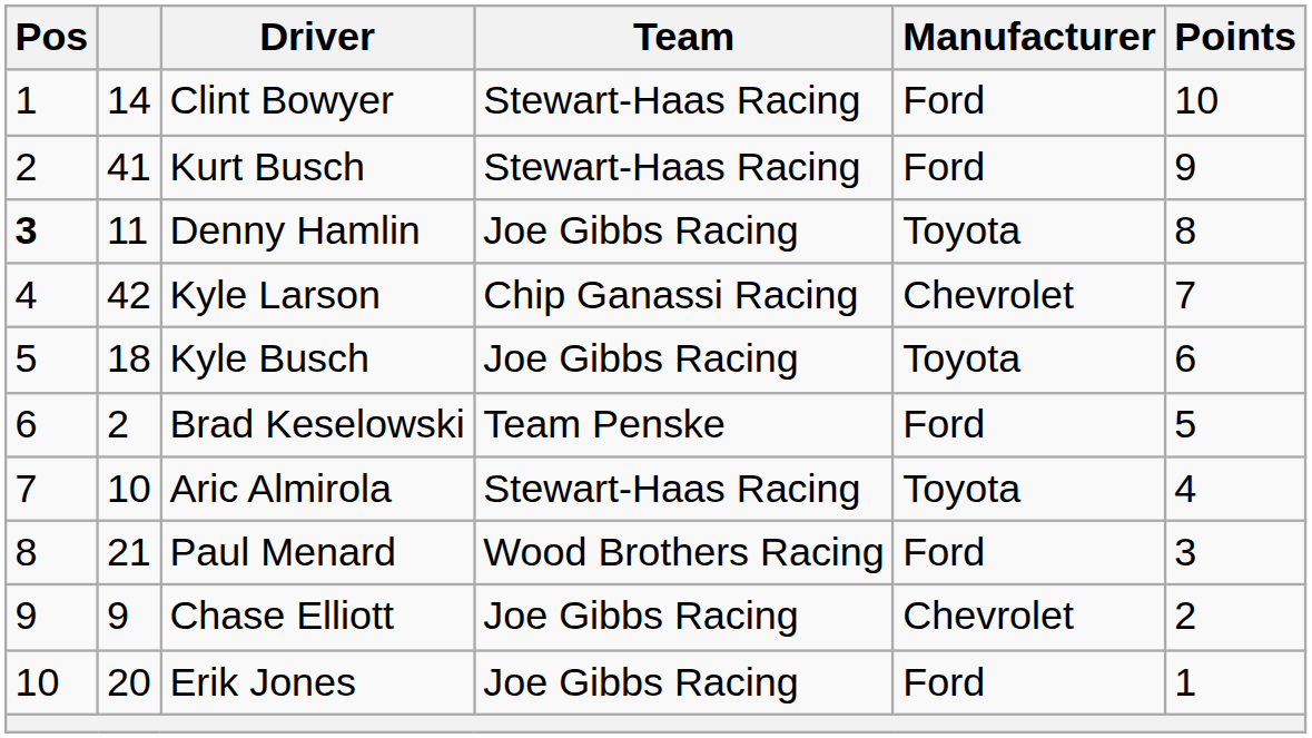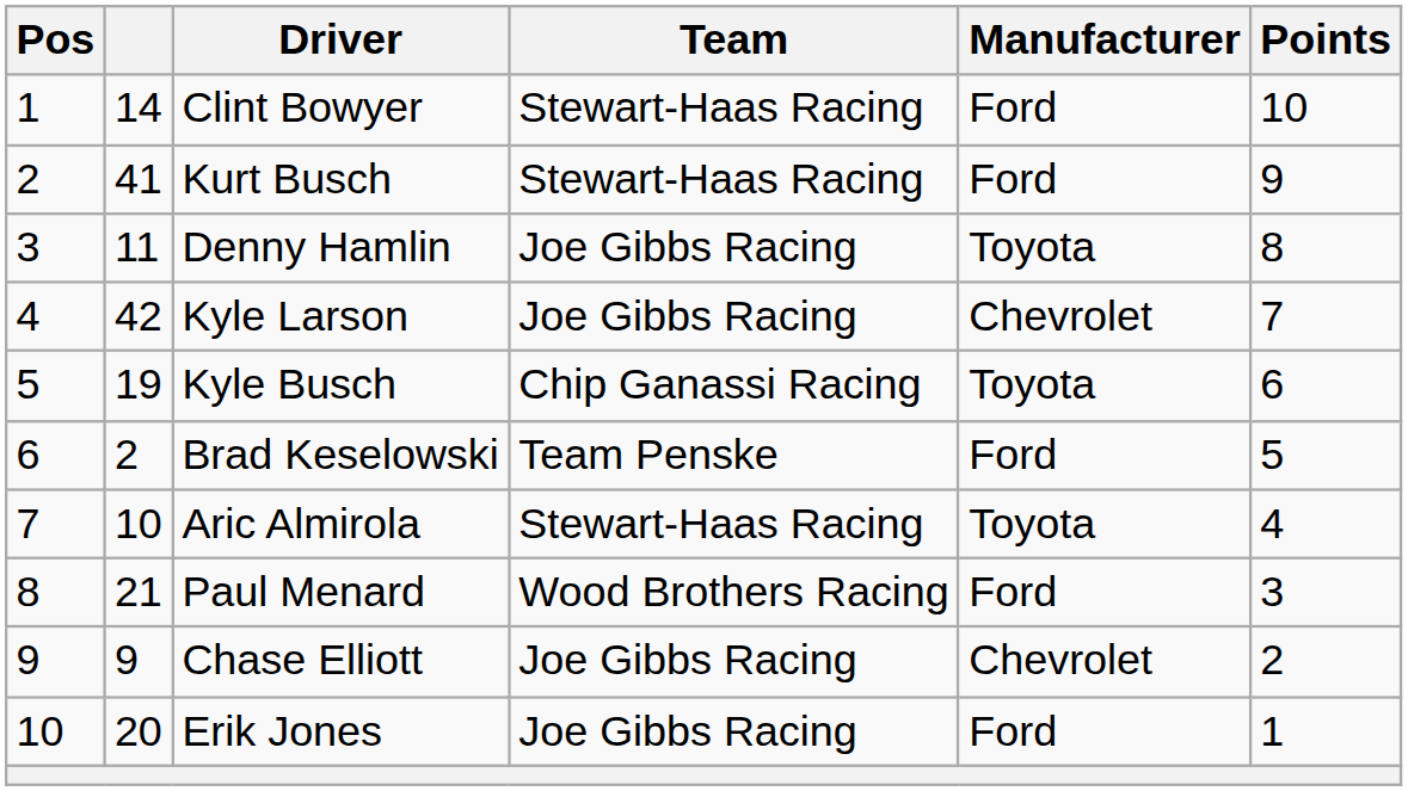 <table class="wikitable" style="font-size:98%">
 <tr>
 <th>Pos</th>
 <th></th>
 <th>Driver</th>
 <th>Team</th>
 <th>Manufacturer</th>
 <th>Points</th>
 </tr>
 <tr>
 <td>1</td>
 <td>14</td>
 <td>Clint Bowyer</td>
 <td>Stewart-Haas Racing</td>
 <td>Ford</td>
 <td>10</td>
 </tr>
 <tr>
 <td>2</td>
 <td>41</td>
 <td>Kurt Busch</td>
 <td>Stewart-Haas Racing</td>
 <td>Ford</td>
 <td>9</td>
 </tr>
 <tr>
-<td><strong>3</strong></td>
+<td>3</td>
 <td>11</td>
 <td>Denny Hamlin</td>
 <td>Joe Gibbs Racing</td>
 <td>Toyota</td>
 <td>8</td>
 </tr>
 <tr>
 <td>4</td>
 <td>42</td>
 <td>Kyle Larson</td>
-<td>Chip Ganassi Racing</td>
+<td>Joe Gibbs Racing</td>
 <td>Chevrolet</td>
 <td>7</td>
 </tr>
 <tr>
 <td>5</td>
-<td>18</td>
+<td>19</td>
 <td>Kyle Busch</td>
-<td>Joe Gibbs Racing</td>
+<td>Chip Ganassi Racing</td>
 <td>Toyota</td>
 <td>6</td>
 </tr>
 <tr>
 <td>6</td>
 <td>2</td>
 <td>Brad Keselowski</td>
 <td>Team Penske</td>
 <td>Ford</td>
 <td>5</td>
 </tr>
 <tr>
 <td>7</td>
 <td>10</td>
 <td>Aric Almirola</td>
 <td>Stewart-Haas Racing</td>
 <td>Toyota</td>
 <td>4</td>
 </tr>
 <tr>
 <td>8</td>
 <td>21</td>
 <td>Paul Menard</td>
 <td>Wood Brothers Racing</td>
 <td>Ford</td>
 <td>3</td>
 </tr>
 <tr>
 <td>9</td>
 <td>9</td>
 <td>Chase Elliott</td>
 <td>Joe Gibbs Racing</td>
 <td>Chevrolet</td>
 <td>2</td>
 </tr>
 <tr>
 <td>10</td>
 <td>20</td>
 <td>Erik Jones</td>
 <td>Joe Gibbs Racing</td>
 <td>Ford</td>
 <td>1</td>
 </tr>
 <tr>
 <th colspan="6"></th>
 </tr>
 </table>
